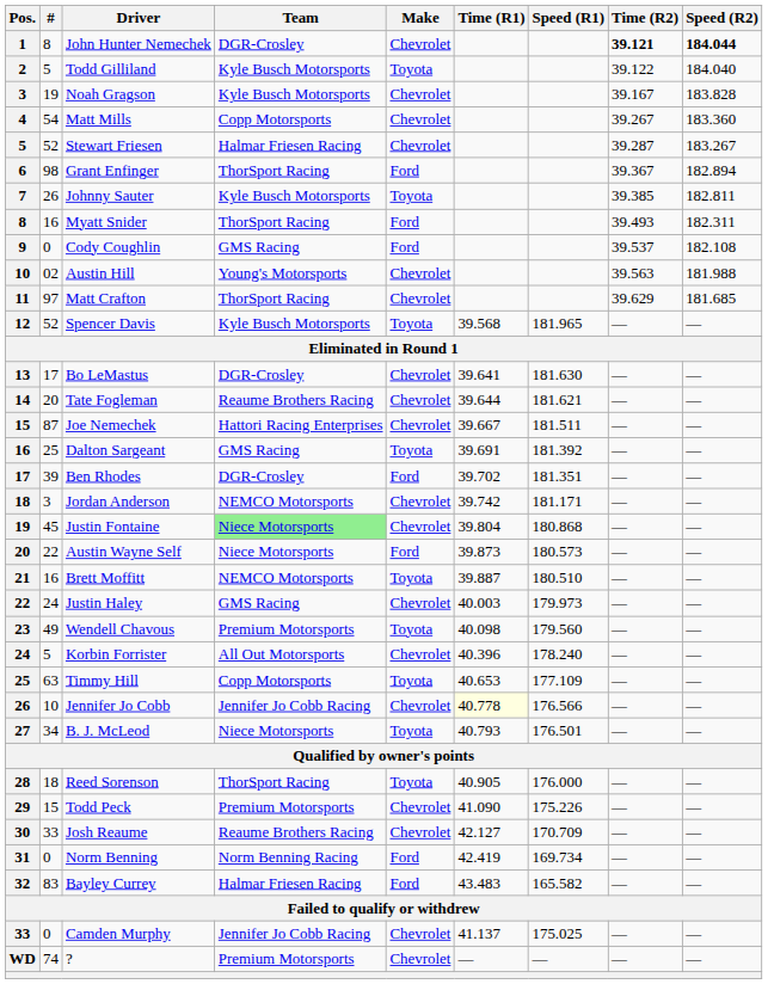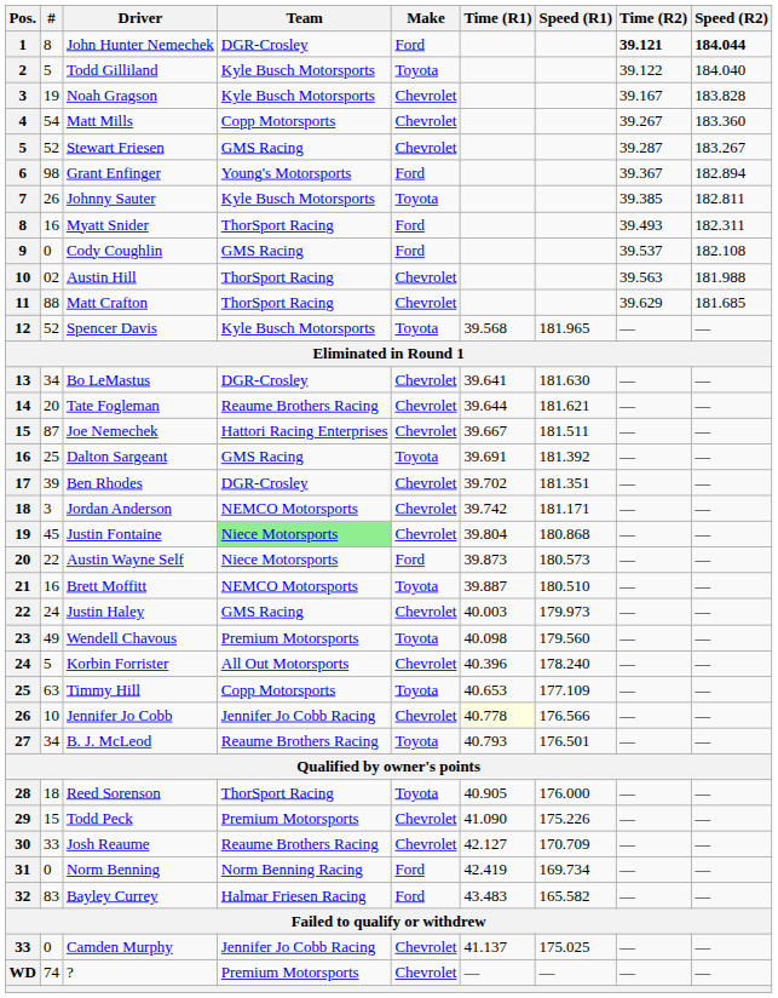 <table class="wikitable" style="font-size:95%">
 <tr>
 <th>Pos.</th>
 <th>#</th>
 <th>Driver</th>
 <th>Team</th>
 <th>Make</th>
 <th>Time (R1)</th>
 <th>Speed (R1)</th>
 <th>Time (R2)</th>
 <th>Speed (R2)</th>
 </tr>
 <tr>
 <th>1</th>
 <td>8</td>
 <td><a href='#'>John Hunter Nemechek</a></td>
 <td><a href='#'>DGR-Crosley</a></td>
-<td><a href='#'>Chevrolet</a></td>
+<td><a href='#'>Ford</a></td>
 <td></td>
 <td></td>
 <td><strong>39.121</strong></td>
 <td><strong>184.044</strong></td>
 </tr>
 <tr>
 <th>2</th>
 <td>5</td>
 <td><a href='#'>Todd Gilliland</a></td>
 <td><a href='#'>Kyle Busch Motorsports</a></td>
 <td><a href='#'>Toyota</a></td>
 <td></td>
 <td></td>
 <td>39.122</td>
 <td>184.040</td>
 </tr>
 <tr>
 <th>3</th>
 <td>19</td>
 <td><a href='#'>Noah Gragson</a></td>
 <td><a href='#'>Kyle Busch Motorsports</a></td>
 <td><a href='#'>Chevrolet</a></td>
 <td></td>
 <td></td>
 <td>39.167</td>
 <td>183.828</td>
 </tr>
 <tr>
 <th>4</th>
 <td>54</td>
 <td><a href='#'>Matt Mills</a></td>
 <td><a href='#'>Copp Motorsports</a></td>
 <td><a href='#'>Chevrolet</a></td>
 <td></td>
 <td></td>
 <td>39.267</td>
 <td>183.360</td>
 </tr>
 <tr>
 <th>5</th>
 <td>52</td>
 <td><a href='#'>Stewart Friesen</a></td>
-<td><a href='#'>Halmar Friesen Racing</a></td>
+<td><a href='#'>GMS Racing</a></td>
 <td><a href='#'>Chevrolet</a></td>
 <td></td>
 <td></td>
 <td>39.287</td>
 <td>183.267</td>
 </tr>
 <tr>
 <th>6</th>
 <td>98</td>
 <td><a href='#'>Grant Enfinger</a></td>
-<td><a href='#'>ThorSport Racing</a></td>
+<td><a href='#'>Young's Motorsports</a></td>
 <td><a href='#'>Ford</a></td>
 <td></td>
 <td></td>
 <td>39.367</td>
 <td>182.894</td>
 </tr>
 <tr>
 <th>7</th>
 <td>26</td>
 <td><a href='#'>Johnny Sauter</a></td>
 <td><a href='#'>Kyle Busch Motorsports</a></td>
 <td><a href='#'>Toyota</a></td>
 <td></td>
 <td></td>
 <td>39.385</td>
 <td>182.811</td>
 </tr>
 <tr>
 <th>8</th>
 <td>16</td>
 <td><a href='#'>Myatt Snider</a></td>
 <td><a href='#'>ThorSport Racing</a></td>
 <td><a href='#'>Ford</a></td>
 <td></td>
 <td></td>
 <td>39.493</td>
 <td>182.311</td>
 </tr>
 <tr>
 <th>9</th>
 <td>0</td>
 <td><a href='#'>Cody Coughlin</a></td>
 <td><a href='#'>GMS Racing</a></td>
 <td><a href='#'>Ford</a></td>
 <td></td>
 <td></td>
 <td>39.537</td>
 <td>182.108</td>
 </tr>
 <tr>
 <th>10</th>
 <td>02</td>
 <td><a href='#'>Austin Hill</a></td>
-<td><a href='#'>Young's Motorsports</a></td>
+<td><a href='#'>ThorSport Racing</a></td>
 <td><a href='#'>Chevrolet</a></td>
 <td></td>
 <td></td>
 <td>39.563</td>
 <td>181.988</td>
 </tr>
 <tr>
 <th>11</th>
-<td>97</td>
+<td>88</td>
 <td><a href='#'>Matt Crafton</a></td>
 <td><a href='#'>ThorSport Racing</a></td>
 <td><a href='#'>Chevrolet</a></td>
 <td></td>
 <td></td>
 <td>39.629</td>
 <td>181.685</td>
 </tr>
 <tr>
 <th>12</th>
 <td>52</td>
 <td><a href='#'>Spencer Davis</a></td>
 <td><a href='#'>Kyle Busch Motorsports</a></td>
 <td><a href='#'>Toyota</a></td>
 <td>39.568</td>
 <td>181.965</td>
 <td>—</td>
 <td>—</td>
 </tr>
 <tr>
 <th colspan="9">Eliminated in Round 1</th>
 </tr>
 <tr>
 <th>13</th>
-<td>17</td>
+<td>34</td>
 <td><a href='#'>Bo LeMastus</a></td>
 <td><a href='#'>DGR-Crosley</a></td>
 <td><a href='#'>Chevrolet</a></td>
 <td>39.641</td>
 <td>181.630</td>
 <td>—</td>
 <td>—</td>
 </tr>
 <tr>
 <th>14</th>
 <td>20</td>
 <td><a href='#'>Tate Fogleman</a></td>
 <td><a href='#'>Reaume Brothers Racing</a></td>
 <td><a href='#'>Chevrolet</a></td>
 <td>39.644</td>
 <td>181.621</td>
 <td>—</td>
 <td>—</td>
 </tr>
 <tr>
 <th>15</th>
 <td>87</td>
 <td><a href='#'>Joe Nemechek</a></td>
 <td><a href='#'>Hattori Racing Enterprises</a></td>
 <td><a href='#'>Chevrolet</a></td>
 <td>39.667</td>
 <td>181.511</td>
 <td>—</td>
 <td>—</td>
 </tr>
 <tr>
 <th>16</th>
 <td>25</td>
 <td><a href='#'>Dalton Sargeant</a></td>
 <td><a href='#'>GMS Racing</a></td>
 <td><a href='#'>Toyota</a></td>
 <td>39.691</td>
 <td>181.392</td>
 <td>—</td>
 <td>—</td>
 </tr>
 <tr>
 <th>17</th>
 <td>39</td>
 <td><a href='#'>Ben Rhodes</a></td>
 <td><a href='#'>DGR-Crosley</a></td>
-<td><a href='#'>Ford</a></td>
+<td><a href='#'>Chevrolet</a></td>
 <td>39.702</td>
 <td>181.351</td>
 <td>—</td>
 <td>—</td>
 </tr>
 <tr>
 <th>18</th>
 <td>3</td>
 <td><a href='#'>Jordan Anderson</a></td>
 <td><a href='#'>NEMCO Motorsports</a></td>
 <td><a href='#'>Chevrolet</a></td>
 <td>39.742</td>
 <td>181.171</td>
 <td>—</td>
 <td>—</td>
 </tr>
 <tr>
 <th>19</th>
 <td>45</td>
 <td><a href='#'>Justin Fontaine</a></td>
 <td style="background: lightgreen;"><a href='#'>Niece Motorsports</a></td>
 <td><a href='#'>Chevrolet</a></td>
 <td>39.804</td>
 <td>180.868</td>
 <td>—</td>
 <td>—</td>
 </tr>
 <tr>
 <th>20</th>
 <td>22</td>
 <td><a href='#'>Austin Wayne Self</a></td>
 <td><a href='#'>Niece Motorsports</a></td>
 <td><a href='#'>Ford</a></td>
 <td>39.873</td>
 <td>180.573</td>
 <td>—</td>
 <td>—</td>
 </tr>
 <tr>
 <th>21</th>
 <td>16</td>
 <td><a href='#'>Brett Moffitt</a></td>
 <td><a href='#'>NEMCO Motorsports</a></td>
 <td><a href='#'>Toyota</a></td>
 <td>39.887</td>
 <td>180.510</td>
 <td>—</td>
 <td>—</td>
 </tr>
 <tr>
 <th>22</th>
 <td>24</td>
 <td><a href='#'>Justin Haley</a></td>
 <td><a href='#'>GMS Racing</a></td>
 <td><a href='#'>Chevrolet</a></td>
 <td>40.003</td>
 <td>179.973</td>
 <td>—</td>
 <td>—</td>
 </tr>
 <tr>
 <th>23</th>
 <td>49</td>
 <td><a href='#'>Wendell Chavous</a></td>
 <td><a href='#'>Premium Motorsports</a></td>
 <td><a href='#'>Toyota</a></td>
 <td>40.098</td>
 <td>179.560</td>
 <td>—</td>
 <td>—</td>
 </tr>
 <tr>
 <th>24</th>
 <td>5</td>
 <td><a href='#'>Korbin Forrister</a></td>
 <td><a href='#'>All Out Motorsports</a></td>
 <td><a href='#'>Chevrolet</a></td>
 <td>40.396</td>
 <td>178.240</td>
 <td>—</td>
 <td>—</td>
 </tr>
 <tr>
 <th>25</th>
 <td>63</td>
 <td><a href='#'>Timmy Hill</a></td>
 <td><a href='#'>Copp Motorsports</a></td>
 <td><a href='#'>Toyota</a></td>
 <td>40.653</td>
 <td>177.109</td>
 <td>—</td>
 <td>—</td>
 </tr>
 <tr>
 <th>26</th>
 <td>10</td>
 <td><a href='#'>Jennifer Jo Cobb</a></td>
 <td><a href='#'>Jennifer Jo Cobb Racing</a></td>
 <td><a href='#'>Chevrolet</a></td>
 <td style="background: lightyellow;">40.778</td>
 <td>176.566</td>
 <td>—</td>
 <td>—</td>
 </tr>
 <tr>
 <th>27</th>
 <td>34</td>
 <td><a href='#'>B. J. McLeod</a></td>
-<td><a href='#'>Niece Motorsports</a></td>
+<td><a href='#'>Reaume Brothers Racing</a></td>
 <td><a href='#'>Toyota</a></td>
 <td>40.793</td>
 <td>176.501</td>
 <td>—</td>
 <td>—</td>
 </tr>
 <tr>
 <th colspan="9">Qualified by owner's points</th>
 </tr>
 <tr>
 <th>28</th>
 <td>18</td>
 <td><a href='#'>Reed Sorenson</a></td>
 <td><a href='#'>ThorSport Racing</a></td>
 <td><a href='#'>Toyota</a></td>
 <td>40.905</td>
 <td>176.000</td>
 <td>—</td>
 <td>—</td>
 </tr>
 <tr>
 <th>29</th>
 <td>15</td>
 <td><a href='#'>Todd Peck</a></td>
 <td><a href='#'>Premium Motorsports</a></td>
 <td><a href='#'>Chevrolet</a></td>
 <td>41.090</td>
 <td>175.226</td>
 <td>—</td>
 <td>—</td>
 </tr>
 <tr>
 <th>30</th>
 <td>33</td>
 <td><a href='#'>Josh Reaume</a></td>
 <td><a href='#'>Reaume Brothers Racing</a></td>
 <td><a href='#'>Chevrolet</a></td>
 <td>42.127</td>
 <td>170.709</td>
 <td>—</td>
 <td>—</td>
 </tr>
 <tr>
 <th>31</th>
 <td>0</td>
 <td><a href='#'>Norm Benning</a></td>
 <td><a href='#'>Norm Benning Racing</a></td>
 <td><a href='#'>Ford</a></td>
 <td>42.419</td>
 <td>169.734</td>
 <td>—</td>
 <td>—</td>
 </tr>
 <tr>
 <th>32</th>
 <td>83</td>
 <td><a href='#'>Bayley Currey</a></td>
 <td><a href='#'>Halmar Friesen Racing</a></td>
 <td><a href='#'>Ford</a></td>
 <td>43.483</td>
 <td>165.582</td>
 <td>—</td>
 <td>—</td>
 </tr>
 <tr>
 <th colspan="9">Failed to qualify or withdrew</th>
 </tr>
 <tr>
 <th>33</th>
 <td>0</td>
 <td><a href='#'>Camden Murphy</a></td>
 <td><a href='#'>Jennifer Jo Cobb Racing</a></td>
 <td><a href='#'>Chevrolet</a></td>
 <td>41.137</td>
 <td>175.025</td>
 <td>—</td>
 <td>—</td>
 </tr>
 <tr>
 <th>WD</th>
 <td>74</td>
 <td>?</td>
 <td><a href='#'>Premium Motorsports</a></td>
 <td><a href='#'>Chevrolet</a></td>
 <td>—</td>
 <td>—</td>
 <td>—</td>
 <td>—</td>
 </tr>
 <tr>
 <th colspan="9"></th>
 </tr>
 </table>
